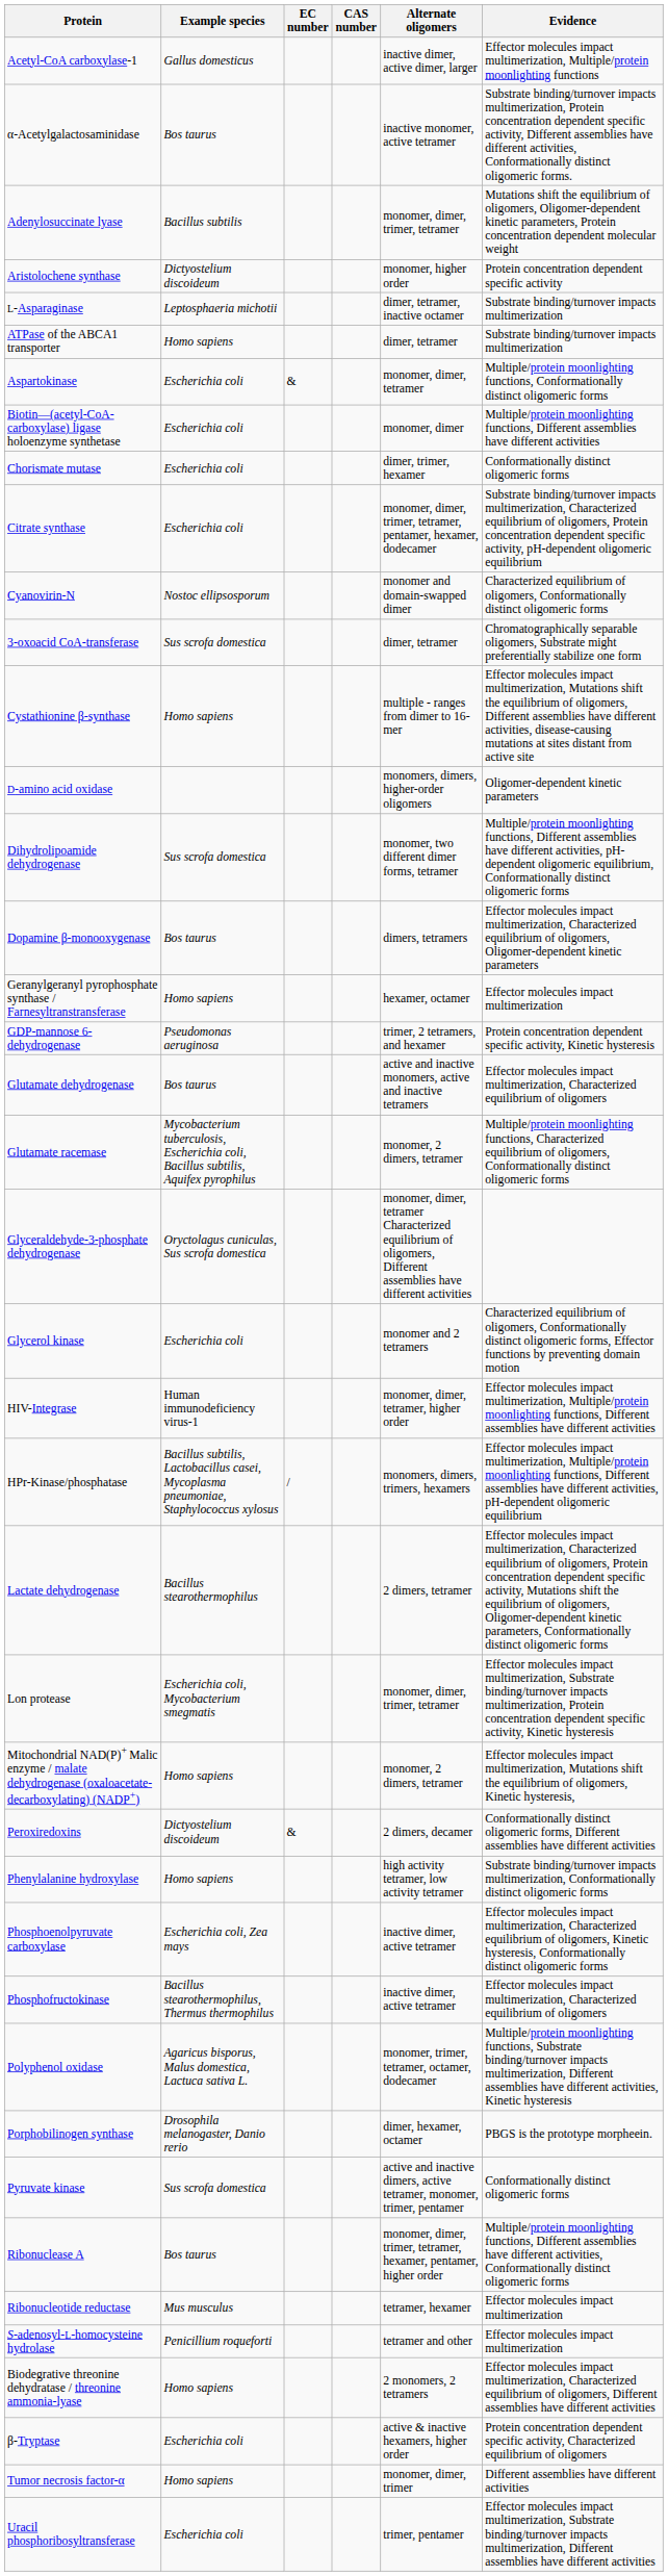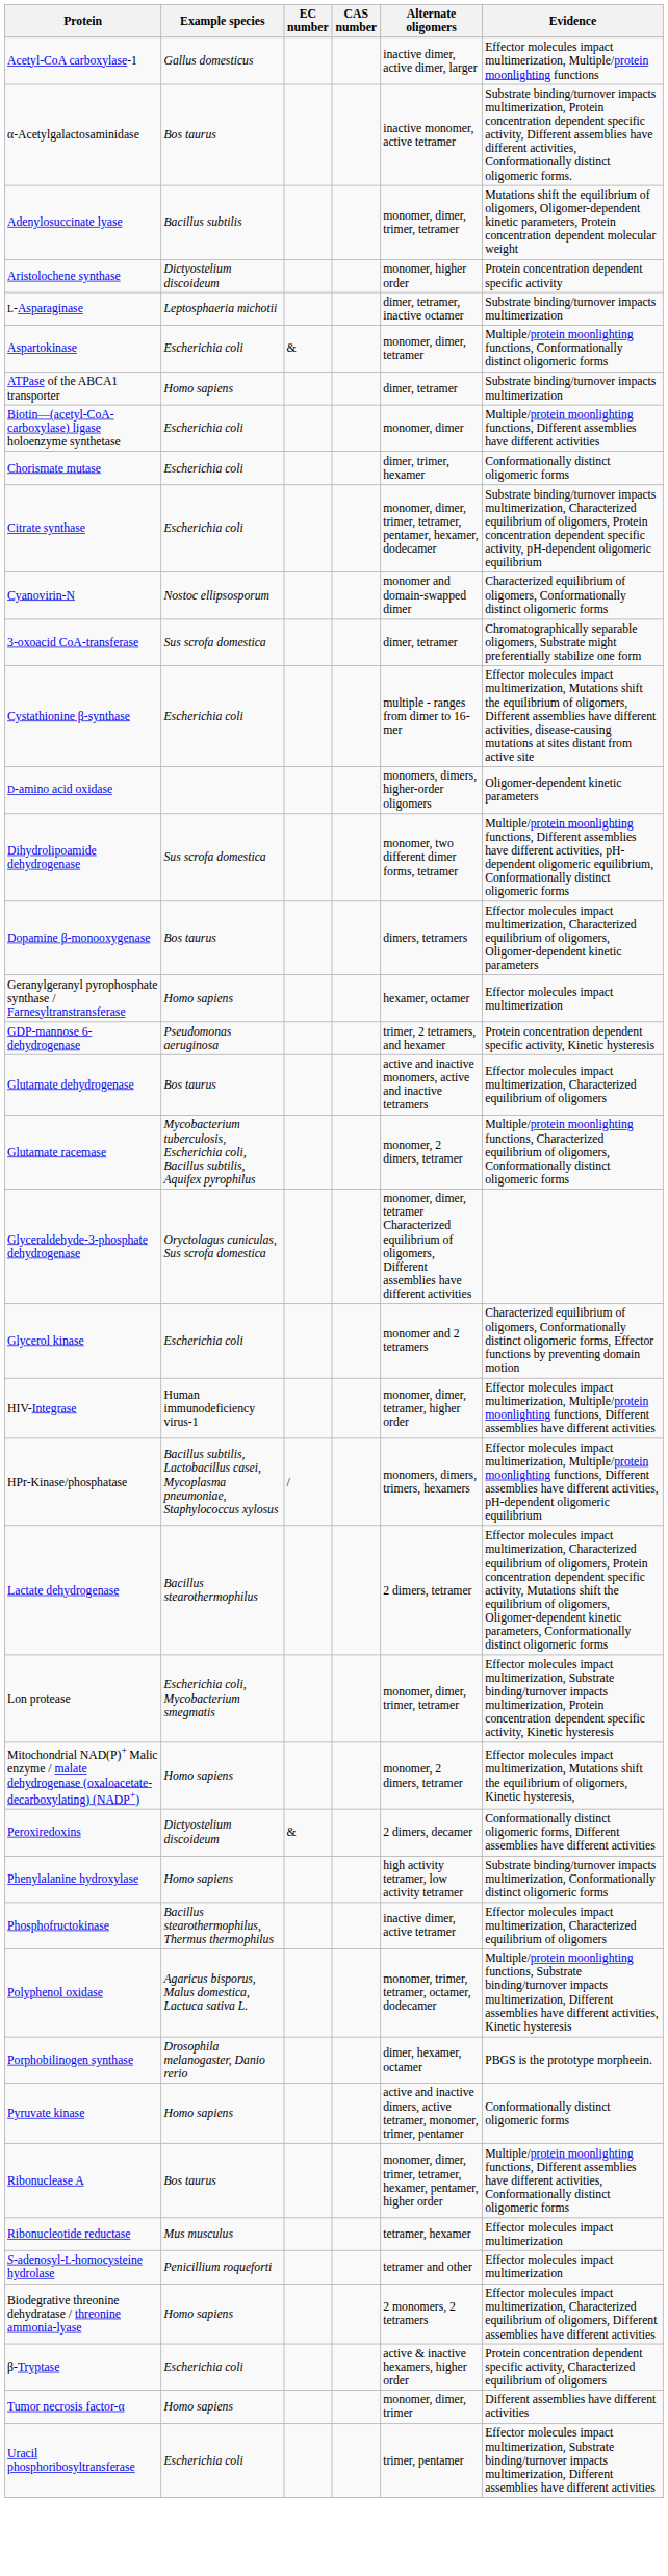 <table class="wikitable sortable">
 <tr>
 <th>Protein</th>
 <th>Example species</th>
 <th>EC number</th>
 <th>CAS number</th>
 <th>Alternate oligomers</th>
 <th>Evidence</th>
 </tr>
 <tr>
 <td><a href='#'>Acetyl-CoA carboxylase</a>-1</td>
 <td><em>Gallus domesticus</em></td>
 <td></td>
 <td></td>
 <td>inactive dimer, active dimer, larger</td>
 <td>Effector molecules impact multimerization, Multiple/<a href='#'>protein moonlighting</a> functions</td>
 </tr>
 <tr>
 <td>α-Acetylgalactosaminidase</td>
 <td><em>Bos taurus</em></td>
 <td></td>
 <td></td>
 <td>inactive monomer, active tetramer</td>
 <td>Substrate binding/turnover impacts multimerization, Protein concentration dependent specific activity, Different assemblies have different activities, Conformationally distinct oligomeric forms.</td>
 </tr>
 <tr>
 <td><a href='#'>Adenylosuccinate lyase</a></td>
 <td><em>Bacillus subtilis</em></td>
 <td></td>
 <td></td>
 <td>monomer, dimer, trimer, tetramer</td>
 <td>Mutations shift the equilibrium of oligomers, Oligomer-dependent kinetic parameters, Protein concentration dependent molecular weight</td>
 </tr>
 <tr>
 <td><a href='#'>Aristolochene synthase</a></td>
 <td><em>Dictyostelium discoideum</em></td>
 <td></td>
 <td></td>
 <td>monomer, higher order</td>
 <td>Protein concentration dependent specific activity</td>
 </tr>
 <tr>
 <td><small>L</small>-<a href='#'>Asparaginase</a></td>
 <td><em>Leptosphaeria michotii</em></td>
 <td></td>
 <td></td>
 <td>dimer, tetramer, inactive octamer</td>
 <td>Substrate binding/turnover impacts multimerization</td>
 </tr>
 <tr>
+<td><a href='#'>Aspartokinase</a></td>
+<td><em>Escherichia coli</em></td>
+<td> & </td>
+<td></td>
+<td>monomer, dimer, tetramer</td>
+<td>Multiple/<a href='#'>protein moonlighting</a> functions, Conformationally distinct oligomeric forms</td>
+</tr>
+<tr>
 <td><a href='#'>ATPase</a> of the ABCA1 transporter</td>
 <td><em>Homo sapiens</em></td>
 <td></td>
 <td></td>
 <td>dimer, tetramer</td>
 <td>Substrate binding/turnover impacts multimerization</td>
-</tr>
-<tr>
-<td><a href='#'>Aspartokinase</a></td>
-<td><em>Escherichia coli</em></td>
-<td> & </td>
-<td></td>
-<td>monomer, dimer, tetramer</td>
-<td>Multiple/<a href='#'>protein moonlighting</a> functions, Conformationally distinct oligomeric forms</td>
 </tr>
 <tr>
 <td><a href='#'>Biotin—(acetyl-CoA-carboxylase) ligase</a> holoenzyme synthetase</td>
 <td><em>Escherichia coli</em></td>
 <td></td>
 <td></td>
 <td>monomer, dimer</td>
 <td>Multiple/<a href='#'>protein moonlighting</a> functions, Different assemblies have different activities</td>
 </tr>
 <tr>
 <td><a href='#'>Chorismate mutase</a></td>
 <td><em>Escherichia coli</em></td>
 <td></td>
 <td></td>
 <td>dimer, trimer, hexamer</td>
 <td>Conformationally distinct oligomeric forms</td>
 </tr>
 <tr>
 <td><a href='#'>Citrate synthase</a></td>
 <td><em>Escherichia coli</em></td>
 <td></td>
 <td></td>
 <td>monomer, dimer, trimer, tetramer, pentamer, hexamer, dodecamer</td>
 <td>Substrate binding/turnover impacts multimerization, Characterized equilibrium of oligomers, Protein concentration dependent specific activity, pH-dependent oligomeric equilibrium</td>
 </tr>
 <tr>
 <td><a href='#'>Cyanovirin-N</a></td>
 <td><em>Nostoc ellipsosporum</em></td>
 <td></td>
 <td></td>
 <td>monomer and domain-swapped dimer</td>
 <td>Characterized equilibrium of oligomers, Conformationally distinct oligomeric forms</td>
 </tr>
 <tr>
 <td><a href='#'>3-oxoacid CoA-transferase</a></td>
 <td><em>Sus scrofa domestica</em></td>
 <td></td>
 <td></td>
 <td>dimer, tetramer</td>
 <td>Chromatographically separable oligomers, Substrate might preferentially stabilize one form</td>
 </tr>
 <tr>
 <td><a href='#'>Cystathionine β-synthase</a></td>
-<td><em>Homo sapiens</em></td>
+<td><em>Escherichia coli</em></td>
 <td></td>
 <td></td>
 <td>multiple - ranges from dimer to 16-mer</td>
 <td>Effector molecules impact multimerization, Mutations shift the equilibrium of oligomers, Different assemblies have different activities, disease-causing mutations at sites distant from active site</td>
 </tr>
 <tr>
 <td><a href='#'><small>D</small>-amino acid oxidase</a></td>
 <td></td>
 <td></td>
 <td></td>
 <td>monomers, dimers, higher-order oligomers</td>
 <td>Oligomer-dependent kinetic parameters</td>
 </tr>
 <tr>
 <td><a href='#'>Dihydrolipoamide dehydrogenase</a></td>
 <td><em>Sus scrofa domestica</em></td>
 <td></td>
 <td></td>
 <td>monomer, two different dimer forms, tetramer</td>
 <td>Multiple/<a href='#'>protein moonlighting</a> functions, Different assemblies have different activities, pH-dependent oligomeric equilibrium, Conformationally distinct oligomeric forms</td>
 </tr>
 <tr>
 <td><a href='#'>Dopamine β-monooxygenase</a></td>
 <td><em>Bos taurus</em></td>
 <td></td>
 <td></td>
 <td>dimers, tetramers</td>
 <td>Effector molecules impact multimerization, Characterized equilibrium of oligomers, Oligomer-dependent kinetic parameters</td>
 </tr>
 <tr>
 <td>Geranylgeranyl pyrophosphate synthase / <a href='#'>Farnesyltranstransferase</a></td>
 <td><em>Homo sapiens</em></td>
 <td></td>
 <td></td>
 <td>hexamer, octamer</td>
 <td>Effector molecules impact multimerization</td>
 </tr>
 <tr>
 <td><a href='#'>GDP-mannose 6-dehydrogenase</a></td>
 <td><em>Pseudomonas aeruginosa</em></td>
 <td></td>
 <td></td>
 <td>trimer, 2 tetramers, and hexamer</td>
 <td>Protein concentration dependent specific activity, Kinetic hysteresis</td>
 </tr>
 <tr>
 <td><a href='#'>Glutamate dehydrogenase</a></td>
 <td><em>Bos taurus</em></td>
 <td></td>
 <td></td>
 <td>active and inactive monomers, active and inactive tetramers</td>
 <td>Effector molecules impact multimerization, Characterized equilibrium of oligomers</td>
 </tr>
 <tr>
 <td><a href='#'>Glutamate racemase</a></td>
 <td><em>Mycobacterium tuberculosis, Escherichia coli, Bacillus subtilis, Aquifex pyrophilus</em></td>
 <td></td>
 <td></td>
 <td>monomer, 2 dimers, tetramer</td>
 <td>Multiple/<a href='#'>protein moonlighting</a> functions, Characterized equilibrium of oligomers, Conformationally distinct oligomeric forms</td>
 </tr>
 <tr>
 <td><a href='#'>Glyceraldehyde-3-phosphate dehydrogenase</a></td>
 <td><em>Oryctolagus cuniculas, Sus scrofa domestica</em></td>
 <td></td>
 <td></td>
 <td>monomer, dimer, tetramer Characterized equilibrium of oligomers, Different assemblies have different activities</td>
 </tr>
 <tr>
 <td><a href='#'>Glycerol kinase</a></td>
 <td><em>Escherichia coli</em></td>
 <td></td>
 <td></td>
 <td>monomer and 2 tetramers</td>
 <td>Characterized equilibrium of oligomers, Conformationally distinct oligomeric forms, Effector functions by preventing domain motion</td>
 </tr>
 <tr>
 <td>HIV-<a href='#'>Integrase</a></td>
 <td>Human immunodeficiency virus-1</td>
 <td></td>
 <td></td>
 <td>monomer, dimer, tetramer, higher order</td>
 <td>Effector molecules impact multimerization, Multiple/<a href='#'>protein moonlighting</a> functions, Different assemblies have different activities</td>
 </tr>
 <tr>
 <td>HPr-Kinase/phosphatase</td>
 <td><em>Bacillus subtilis, Lactobacillus casei, Mycoplasma pneumoniae, Staphylococcus xylosus</em></td>
 <td>/ </td>
 <td></td>
 <td>monomers, dimers, trimers, hexamers</td>
 <td>Effector molecules impact multimerization, Multiple/<a href='#'>protein moonlighting</a> functions, Different assemblies have different activities, pH-dependent oligomeric equilibrium</td>
 </tr>
 <tr>
 <td><a href='#'>Lactate dehydrogenase</a></td>
 <td><em>Bacillus stearothermophilus</em></td>
 <td></td>
 <td></td>
 <td>2 dimers, tetramer</td>
 <td>Effector molecules impact multimerization, Characterized equilibrium of oligomers, Protein concentration dependent specific activity, Mutations shift the equilibrium of oligomers, Oligomer-dependent kinetic parameters, Conformationally distinct oligomeric forms</td>
 </tr>
 <tr>
 <td>Lon protease</td>
 <td><em>Escherichia coli, Mycobacterium smegmatis</em></td>
 <td></td>
 <td></td>
 <td>monomer, dimer, trimer, tetramer</td>
 <td>Effector molecules impact multimerization, Substrate binding/turnover impacts multimerization, Protein concentration dependent specific activity, Kinetic hysteresis</td>
 </tr>
 <tr>
 <td>Mitochondrial NAD(P)<sup>+ </sup> Malic enzyme / <a href='#'>malate dehydrogenase (oxaloacetate-decarboxylating) (NADP<sup>+</sup>)</a></td>
 <td><em>Homo sapiens</em></td>
 <td></td>
 <td></td>
 <td>monomer, 2 dimers, tetramer</td>
 <td>Effector molecules impact multimerization, Mutations shift the equilibrium of oligomers, Kinetic hysteresis,</td>
 </tr>
 <tr>
 <td><a href='#'>Peroxiredoxins</a></td>
 <td><em>Dictyostelium discoideum</em></td>
 <td> &  </td>
 <td></td>
 <td>2 dimers, decamer</td>
 <td>Conformationally distinct oligomeric forms, Different assemblies have different activities</td>
 </tr>
 <tr>
 <td><a href='#'>Phenylalanine hydroxylase</a></td>
 <td><em>Homo sapiens</em></td>
 <td></td>
 <td></td>
 <td>high activity tetramer, low activity tetramer</td>
 <td>Substrate binding/turnover impacts multimerization, Conformationally distinct oligomeric forms</td>
 </tr>
 <tr>
-<td><a href='#'>Phosphoenolpyruvate carboxylase</a></td>
-<td><em>Escherichia coli, Zea mays</em></td>
-<td></td>
-<td></td>
-<td>inactive dimer, active tetramer</td>
-<td>Effector molecules impact multimerization, Characterized equilibrium of oligomers, Kinetic hysteresis, Conformationally distinct oligomeric forms</td>
-</tr>
-<tr>
 <td><a href='#'>Phosphofructokinase</a></td>
 <td><em>Bacillus stearothermophilus, Thermus thermophilus</em></td>
 <td></td>
 <td></td>
 <td>inactive dimer, active tetramer</td>
 <td>Effector molecules impact multimerization, Characterized equilibrium of oligomers</td>
 </tr>
 <tr>
 <td><a href='#'>Polyphenol oxidase</a></td>
 <td><em>Agaricus bisporus, Malus domestica, Lactuca sativa L.</em></td>
 <td></td>
 <td></td>
 <td>monomer, trimer, tetramer, octamer, dodecamer</td>
 <td>Multiple/<a href='#'>protein moonlighting</a> functions, Substrate binding/turnover impacts multimerization, Different assemblies have different activities, Kinetic hysteresis</td>
 </tr>
 <tr>
 <td><a href='#'>Porphobilinogen synthase</a></td>
 <td><em>Drosophila melanogaster, Danio rerio</em></td>
 <td></td>
 <td></td>
 <td>dimer, hexamer, octamer</td>
 <td>PBGS is the prototype morpheein.</td>
 </tr>
 <tr>
 <td><a href='#'>Pyruvate kinase</a></td>
-<td><em>Sus scrofa domestica</em></td>
+<td><em>Homo sapiens</em></td>
 <td></td>
 <td></td>
 <td>active and inactive dimers, active tetramer, monomer, trimer, pentamer</td>
 <td>Conformationally distinct oligomeric forms</td>
 </tr>
 <tr>
 <td><a href='#'>Ribonuclease A</a></td>
 <td><em>Bos taurus</em></td>
 <td></td>
 <td></td>
 <td>monomer, dimer, trimer, tetramer, hexamer, pentamer, higher order</td>
 <td>Multiple/<a href='#'>protein moonlighting</a> functions, Different assemblies have different activities, Conformationally distinct oligomeric forms</td>
 </tr>
 <tr>
 <td><a href='#'>Ribonucleotide reductase</a></td>
 <td><em>Mus musculus</em></td>
 <td></td>
 <td></td>
 <td>tetramer, hexamer</td>
 <td>Effector molecules impact multimerization</td>
 </tr>
 <tr>
 <td><a href='#'><em>S</em>-adenosyl-<small>L</small>-homocysteine hydrolase</a></td>
 <td><em>Penicillium roqueforti</em></td>
 <td></td>
 <td></td>
 <td>tetramer and other</td>
 <td>Effector molecules impact multimerization</td>
 </tr>
 <tr>
 <td>Biodegrative threonine dehydratase / <a href='#'>threonine ammonia-lyase</a></td>
 <td><em>Homo sapiens</em></td>
 <td></td>
 <td></td>
 <td>2 monomers, 2 tetramers</td>
 <td>Effector molecules impact multimerization, Characterized equilibrium of oligomers, Different assemblies have different activities</td>
 </tr>
 <tr>
 <td>β-<a href='#'>Tryptase</a></td>
 <td><em>Escherichia coli</em></td>
 <td></td>
 <td></td>
 <td>active & inactive hexamers, higher order</td>
 <td>Protein concentration dependent specific activity, Characterized equilibrium of oligomers</td>
 </tr>
 <tr>
 <td><a href='#'>Tumor necrosis factor-α</a></td>
 <td><em>Homo sapiens</em></td>
 <td></td>
 <td></td>
 <td>monomer, dimer, trimer</td>
 <td>Different assemblies have different activities</td>
 </tr>
 <tr>
 <td><a href='#'>Uracil phosphoribosyltransferase</a></td>
 <td><em>Escherichia coli</em></td>
 <td></td>
 <td></td>
 <td>trimer, pentamer</td>
 <td>Effector molecules impact multimerization, Substrate binding/turnover impacts multimerization, Different assemblies have different activities</td>
 </tr>
 </table>
